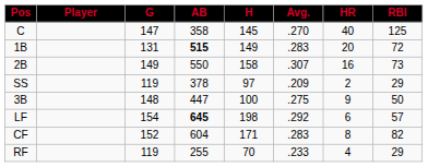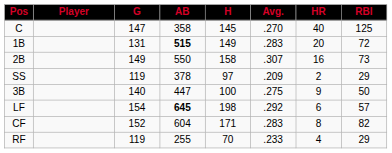 <table class="wikitable sortable">
 <tr>
 <th style="background:black;color:#d40026;" width="5%">Pos</th>
 <th style="background:black;color:#d40026;" width="16%">Player</th>
 <th style="background:black;color:#d40026;" width="9%">G</th>
 <th style="background:black;color:#d40026;" width="9%">AB</th>
 <th style="background:black;color:#d40026;" width="9%">H</th>
 <th style="background:black;color:#d40026;" width="9%">Avg.</th>
 <th style="background:black;color:#d40026;" width="9%">HR</th>
 <th style="background:black;color:#d40026;" width="9%">RBI</th>
 </tr>
 <tr align="center">
 <td>C</td>
 <td></td>
 <td>147</td>
 <td>358</td>
 <td>145</td>
 <td>.270</td>
 <td>40</td>
 <td>125</td>
 </tr>
 <tr align="center">
 <td>1B</td>
 <td></td>
 <td>131</td>
 <td><strong>515</strong></td>
 <td>149</td>
 <td>.283</td>
 <td>20</td>
 <td>72</td>
 </tr>
 <tr align="center">
 <td>2B</td>
 <td></td>
 <td>149</td>
 <td>550</td>
 <td>158</td>
 <td>.307</td>
 <td>16</td>
 <td>73</td>
 </tr>
 <tr align="center">
 <td>SS</td>
 <td></td>
 <td>119</td>
 <td>378</td>
 <td>97</td>
 <td>.209</td>
 <td>2</td>
 <td>29</td>
 </tr>
 <tr align="center">
 <td>3B</td>
 <td></td>
-<td>148</td>
+<td>140</td>
 <td>447</td>
 <td>100</td>
 <td>.275</td>
 <td>9</td>
 <td>50</td>
 </tr>
 <tr align="center">
 <td>LF</td>
 <td></td>
 <td>154</td>
 <td><strong>645</strong></td>
 <td>198</td>
 <td>.292</td>
 <td>6</td>
 <td>57</td>
 </tr>
 <tr align="center">
 <td>CF</td>
 <td></td>
 <td>152</td>
 <td>604</td>
 <td>171</td>
 <td>.283</td>
 <td>8</td>
 <td>82</td>
 </tr>
 <tr align="center">
 <td>RF</td>
 <td></td>
 <td>119</td>
 <td>255</td>
 <td>70</td>
 <td>.233</td>
 <td>4</td>
 <td>29</td>
 </tr>
 </table>
